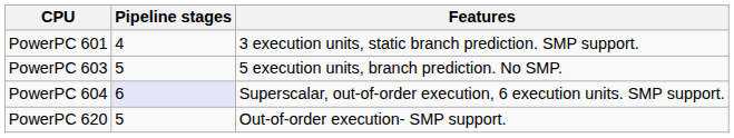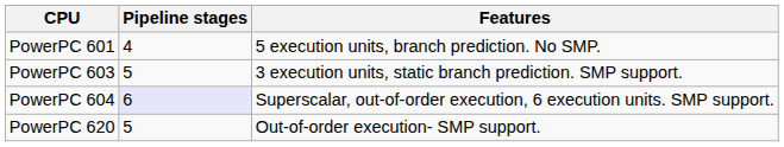 <table class="wikitable">
 <tr>
 <th>CPU</th>
 <th>Pipeline stages</th>
 <th>Features</th>
 </tr>
 <tr>
 <td>PowerPC 601</td>
 <td>4</td>
-<td>3 execution units, static branch prediction. SMP support.</td>
+<td>5 execution units, branch prediction. No SMP.</td>
 </tr>
 <tr>
 <td>PowerPC 603</td>
 <td>5</td>
-<td>5 execution units, branch prediction. No SMP.</td>
+<td>3 execution units, static branch prediction. SMP support.</td>
 </tr>
 <tr>
 <td>PowerPC 604</td>
 <td style="background: lavender;">6</td>
 <td>Superscalar, out-of-order execution, 6 execution units. SMP support.</td>
 </tr>
 <tr>
 <td>PowerPC 620</td>
 <td>5</td>
 <td>Out-of-order execution- SMP support.</td>
 </tr>
 </table>
